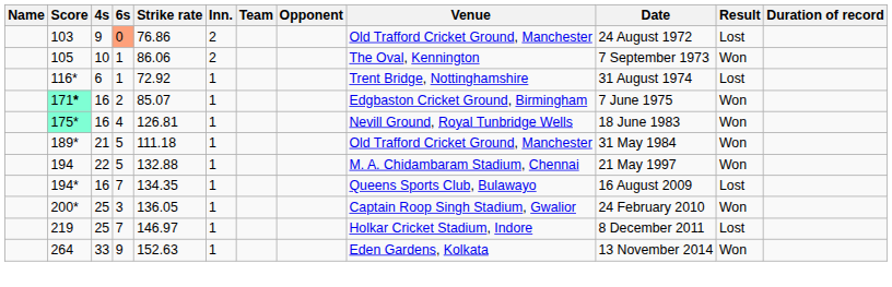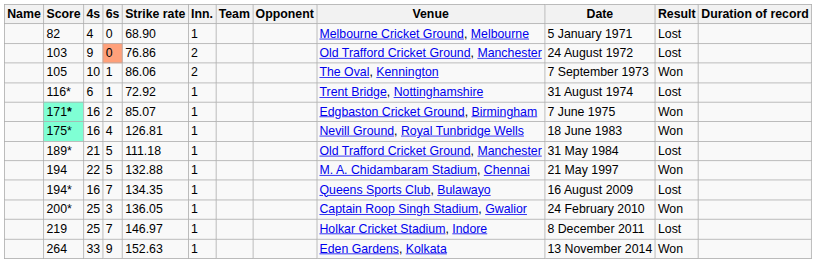 <table class="wikitable sortable plainrowheadersnt">
 <tr>
 <th scope="col">Name</th>
 <th scope="col">Score</th>
 <th scope="col">4s</th>
 <th scope="col">6s</th>
 <th scope="col">Strike rate</th>
 <th scope="col">Inn.</th>
 <th scope="col">Team</th>
 <th scope="col">Opponent</th>
 <th scope="col">Venue</th>
 <th scope="col">Date</th>
 <th scope="col">Result</th>
 <th scope="col">Duration of record</th>
+</tr>
+<tr>
+<td></td>
+<td scope="col">82</td>
+<td>4</td>
+<td>0</td>
+<td>68.90</td>
+<td>1</td>
+<td></td>
+<td></td>
+<td><a href='#'>Melbourne Cricket Ground</a>, <a href='#'>Melbourne</a></td>
+<td>5 January 1971</td>
+<td>Lost</td>
+<td></td>
 </tr>
 <tr>
 <td></td>
 <td scope="col">103</td>
 <td>9</td>
 <td style="background: lightsalmon;">0</td>
 <td>76.86</td>
 <td>2</td>
 <td></td>
 <td></td>
 <td><a href='#'>Old Trafford Cricket Ground</a>, <a href='#'>Manchester</a></td>
 <td>24 August 1972</td>
 <td>Lost</td>
 <td></td>
 </tr>
 <tr>
 <td></td>
 <td scope="col">105</td>
 <td>10</td>
 <td>1</td>
 <td>86.06</td>
 <td>2</td>
 <td></td>
 <td></td>
 <td><a href='#'>The Oval</a>, <a href='#'>Kennington</a></td>
 <td>7 September 1973</td>
 <td>Won</td>
 <td></td>
 </tr>
 <tr>
 <td></td>
 <td scope="col">116*</td>
 <td>6</td>
 <td>1</td>
 <td>72.92</td>
 <td>1</td>
 <td></td>
 <td></td>
 <td><a href='#'>Trent Bridge</a>, <a href='#'>Nottinghamshire</a></td>
 <td>31 August 1974</td>
 <td>Lost</td>
 <td></td>
 </tr>
 <tr>
 <td></td>
 <td bgcolor=#7FFFD4>171<strong>* </strong></td>
 <td>16</td>
 <td>2</td>
 <td>85.07</td>
 <td>1</td>
 <td></td>
 <td></td>
 <td><a href='#'>Edgbaston Cricket Ground</a>, <a href='#'>Birmingham</a></td>
 <td>7 June 1975</td>
 <td>Won</td>
 <td></td>
 </tr>
 <tr>
 <td></td>
 <td bgcolor=#7FFFD4>175*  <strong> </strong></td>
 <td>16</td>
 <td>4</td>
 <td>126.81</td>
 <td>1</td>
 <td></td>
 <td></td>
 <td><a href='#'>Nevill Ground</a>, <a href='#'>Royal Tunbridge Wells</a></td>
 <td>18 June 1983</td>
 <td>Won</td>
 <td></td>
 </tr>
 <tr>
 <td></td>
 <td scope="col">189* </td>
 <td>21</td>
 <td>5</td>
 <td>111.18</td>
 <td>1</td>
 <td></td>
 <td></td>
 <td><a href='#'>Old Trafford Cricket Ground</a>, <a href='#'>Manchester</a></td>
 <td>31 May 1984</td>
-<td>Won</td>
+<td>Lost</td>
 <td></td>
 </tr>
 <tr>
 <td></td>
 <td scope="col">194</td>
 <td>22</td>
 <td>5</td>
 <td>132.88</td>
 <td>1</td>
 <td></td>
 <td></td>
 <td><a href='#'>M. A. Chidambaram Stadium</a>, <a href='#'>Chennai</a></td>
 <td>21 May 1997</td>
 <td>Won</td>
 <td></td>
 </tr>
 <tr>
 <td></td>
 <td scope="col">194*</td>
 <td>16</td>
 <td>7</td>
 <td>134.35</td>
 <td>1</td>
 <td></td>
 <td></td>
 <td><a href='#'>Queens Sports Club</a>, <a href='#'>Bulawayo</a></td>
 <td>16 August 2009</td>
 <td>Lost</td>
 <td></td>
 </tr>
 <tr>
 <td></td>
 <td scope="col">200*</td>
 <td>25</td>
 <td>3</td>
 <td>136.05</td>
 <td>1</td>
 <td></td>
 <td></td>
 <td><a href='#'>Captain Roop Singh Stadium</a>, <a href='#'>Gwalior</a></td>
 <td>24 February 2010</td>
 <td>Won</td>
 <td></td>
 </tr>
 <tr>
 <td></td>
 <td scope="col">219 </td>
 <td>25</td>
 <td>7</td>
 <td>146.97</td>
 <td>1</td>
 <td></td>
 <td></td>
 <td><a href='#'>Holkar Cricket Stadium</a>, <a href='#'>Indore</a></td>
 <td>8 December 2011</td>
 <td>Lost</td>
 <td></td>
 </tr>
 <tr>
 <td></td>
 <td scope="col">264</td>
 <td>33</td>
 <td>9</td>
 <td>152.63</td>
 <td>1</td>
 <td></td>
 <td></td>
 <td><a href='#'>Eden Gardens</a>, <a href='#'>Kolkata</a></td>
 <td>13 November 2014</td>
 <td>Won</td>
 <td></td>
 </tr>
 </table>
